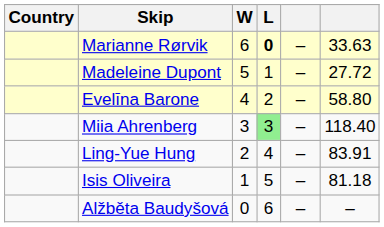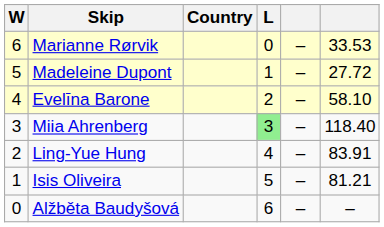 <table class=wikitable style="text-align:center;">
 <tr>
+<th width=15>W</th>
+<th>Skip</th>
 <th>Country</th>
-<th>Skip</th>
-<th width=15>W</th>
 <th width=15>L</th>
 <th width=30></th>
 <th width=20></th>
 </tr>
 <tr bgcolor=#ffffcc>
+<td>6</td>
+<td style="text-align:left;"><a href='#'>Marianne Rørvik</a></td>
 <td style="text-align:left;"></td>
-<td style="text-align:left;"><a href='#'>Marianne Rørvik</a></td>
-<td>6</td>
-<td><strong>0</strong></td>
+<td>0</td>
 <td>–</td>
-<td>33.63</td>
+<td>33.53</td>
 </tr>
 <tr bgcolor=#ffffcc>
+<td>5</td>
+<td style="text-align:left;"><a href='#'>Madeleine Dupont</a></td>
 <td style="text-align:left;"></td>
-<td style="text-align:left;"><a href='#'>Madeleine Dupont</a></td>
-<td>5</td>
 <td>1</td>
 <td>–</td>
 <td>27.72</td>
 </tr>
 <tr bgcolor=#ffffcc>
+<td>4</td>
+<td style="text-align:left;"><a href='#'>Evelīna Barone</a></td>
 <td style="text-align:left;"></td>
-<td style="text-align:left;"><a href='#'>Evelīna Barone</a></td>
-<td>4</td>
 <td>2</td>
 <td>–</td>
-<td>58.80</td>
+<td>58.10</td>
 </tr>
 <tr>
+<td>3</td>
+<td style="text-align:left;"><a href='#'>Miia Ahrenberg</a></td>
 <td style="text-align:left;"></td>
-<td style="text-align:left;"><a href='#'>Miia Ahrenberg</a></td>
-<td>3</td>
 <td style="background: lightgreen;">3</td>
 <td>–</td>
 <td>118.40</td>
 </tr>
 <tr>
+<td>2</td>
+<td style="text-align:left;"><a href='#'>Ling-Yue Hung</a></td>
 <td style="text-align:left;"></td>
-<td style="text-align:left;"><a href='#'>Ling-Yue Hung</a></td>
-<td>2</td>
 <td>4</td>
 <td>–</td>
 <td>83.91</td>
 </tr>
 <tr>
+<td>1</td>
+<td style="text-align:left;"><a href='#'>Isis Oliveira</a></td>
 <td style="text-align:left;"></td>
-<td style="text-align:left;"><a href='#'>Isis Oliveira</a></td>
-<td>1</td>
 <td>5</td>
 <td>–</td>
-<td>81.18</td>
+<td>81.21</td>
 </tr>
 <tr>
+<td>0</td>
+<td style="text-align:left;"><a href='#'>Alžběta Baudyšová</a></td>
 <td style="text-align:left;"></td>
-<td style="text-align:left;"><a href='#'>Alžběta Baudyšová</a></td>
-<td>0</td>
 <td>6</td>
 <td>–</td>
 <td>–</td>
 </tr>
 </table>
